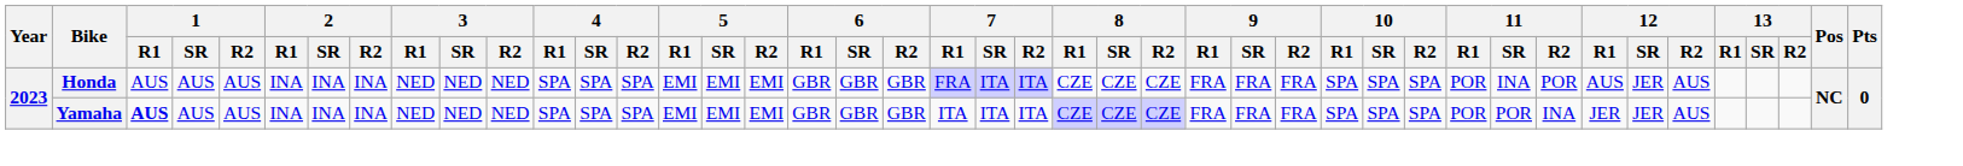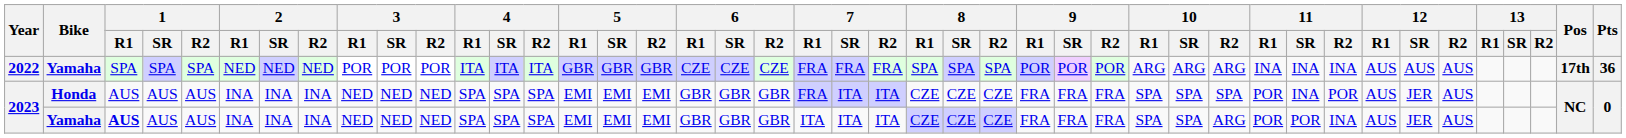 <table class="wikitable" style="text-align:center; font-size:90%">
 <tr>
 <th valign="middle" rowspan=2>Year</th>
 <th valign="middle" rowspan=2>Bike</th>
 <th colspan=3>1</th>
 <th colspan=3>2</th>
 <th colspan=3>3</th>
 <th colspan=3>4</th>
 <th colspan=3>5</th>
 <th colspan=3>6</th>
 <th colspan=3>7</th>
 <th colspan=3>8</th>
 <th colspan=3>9</th>
 <th colspan=3>10</th>
 <th colspan=3>11</th>
 <th colspan=3>12</th>
 <th colspan=3>13</th>
 <th rowspan=2>Pos</th>
 <th rowspan=2>Pts</th>
 </tr>
 <tr>
 <th>R1</th>
 <th>SR</th>
 <th>R2</th>
 <th>R1</th>
 <th>SR</th>
 <th>R2</th>
 <th>R1</th>
 <th>SR</th>
 <th>R2</th>
 <th>R1</th>
 <th>SR</th>
 <th>R2</th>
 <th>R1</th>
 <th>SR</th>
 <th>R2</th>
 <th>R1</th>
 <th>SR</th>
 <th>R2</th>
 <th>R1</th>
 <th>SR</th>
 <th>R2</th>
 <th>R1</th>
 <th>SR</th>
 <th>R2</th>
 <th>R1</th>
 <th>SR</th>
 <th>R2</th>
 <th>R1</th>
 <th>SR</th>
 <th>R2</th>
 <th>R1</th>
 <th>SR</th>
 <th>R2</th>
 <th>R1</th>
 <th>SR</th>
 <th>R2</th>
 <th>R1</th>
 <th>SR</th>
 <th>R2</th>
+</tr>
+<tr>
+<th><a href='#'>2022</a></th>
+<th><a href='#'>Yamaha</a></th>
+<td style="background:#dfffdf;"><a href='#'>SPA</a><br></td>
+<td style="background:#cfcfff;"><a href='#'>SPA</a><br></td>
+<td style="background:#dfffdf;"><a href='#'>SPA</a><br></td>
+<td style="background:#dfffdf;"><a href='#'>NED</a><br></td>
+<td style="background:#cfcfff;"><a href='#'>NED</a><br></td>
+<td style="background:#dfffdf;"><a href='#'>NED</a><br></td>
+<td style="background:#ffffff;"><a href='#'>POR</a><br></td>
+<td style="background:#ffffff;"><a href='#'>POR</a><br></td>
+<td style="background:#ffffff;"><a href='#'>POR</a><br></td>
+<td style="background:#dfffdf;"><a href='#'>ITA</a><br></td>
+<td style="background:#cfcfff;"><a href='#'>ITA</a><br></td>
+<td style="background:#dfffdf;"><a href='#'>ITA</a><br></td>
+<td style="background:#cfcfff;"><a href='#'>GBR</a><br></td>
+<td style="background:#cfcfff;"><a href='#'>GBR</a><br></td>
+<td style="background:#cfcfff;"><a href='#'>GBR</a><br></td>
+<td style="background:#cfcfff;"><a href='#'>CZE</a><br></td>
+<td style="background:#cfcfff;"><a href='#'>CZE</a><br></td>
+<td style="background:#dfffdf;"><a href='#'>CZE</a><br></td>
+<td style="background:#cfcfff;"><a href='#'>FRA</a><br></td>
+<td style="background:#cfcfff;"><a href='#'>FRA</a><br></td>
+<td style="background:#dfffdf;"><a href='#'>FRA</a><br></td>
+<td style="background:#dfffdf;"><a href='#'>SPA</a><br></td>
+<td style="background:#cfcfff;"><a href='#'>SPA</a><br></td>
+<td style="background:#dfffdf;"><a href='#'>SPA</a><br></td>
+<td style="background:#cfcfff;"><a href='#'>POR</a><br></td>
+<td style="background:#efcfff;"><a href='#'>POR</a><br></td>
+<td style="background:#dfffdf;"><a href='#'>POR</a><br></td>
+<td style="background:#;"><a href='#'>ARG</a><br></td>
+<td style="background:#;"><a href='#'>ARG</a><br></td>
+<td style="background:#;"><a href='#'>ARG</a><br></td>
+<td style="background:#;"><a href='#'>INA</a><br></td>
+<td style="background:#;"><a href='#'>INA</a><br></td>
+<td style="background:#;"><a href='#'>INA</a><br></td>
+<td style="background:#;"><a href='#'>AUS</a><br></td>
+<td style="background:#;"><a href='#'>AUS</a><br></td>
+<td style="background:#;"><a href='#'>AUS</a><br></td>
+<td></td>
+<td></td>
+<td></td>
+<th>17th</th>
+<th>36</th>
 </tr>
 <tr>
 <th rowspan=2><a href='#'>2023</a></th>
 <th><a href='#'>Honda</a></th>
 <td style="background:#;"><a href='#'>AUS</a><br></td>
 <td style="background:#;"><a href='#'>AUS</a><br></td>
 <td style="background:#;"><a href='#'>AUS</a><br></td>
 <td style="background:#;"><a href='#'>INA</a><br></td>
 <td style="background:#;"><a href='#'>INA</a><br></td>
 <td style="background:#;"><a href='#'>INA</a><br></td>
 <td style="background:#;"><a href='#'>NED</a><br></td>
 <td style="background:#;"><a href='#'>NED</a><br></td>
 <td style="background:#;"><a href='#'>NED</a><br></td>
 <td style="background:#;"><a href='#'>SPA</a><br></td>
 <td style="background:#;"><a href='#'>SPA</a><br></td>
 <td style="background:#;"><a href='#'>SPA</a><br></td>
 <td style="background:#;"><a href='#'>EMI</a><br></td>
 <td style="background:#;"><a href='#'>EMI</a><br></td>
 <td style="background:#;"><a href='#'>EMI</a><br></td>
 <td style="background:#;"><a href='#'>GBR</a><br></td>
 <td style="background:#;"><a href='#'>GBR</a><br></td>
 <td style="background:#;"><a href='#'>GBR</a><br></td>
 <td style="background:#cfcfff;"><a href='#'>FRA</a><br></td>
 <td style="background:#cfcfff;"><a href='#'>ITA</a><br></td>
 <td style="background:#cfcfff;"><a href='#'>ITA</a><br></td>
 <td style="background:#;"><a href='#'>CZE</a><br></td>
 <td style="background:#;"><a href='#'>CZE</a><br></td>
 <td style="background:#;"><a href='#'>CZE</a><br></td>
 <td style="background:#;"><a href='#'>FRA</a><br></td>
 <td style="background:#;"><a href='#'>FRA</a><br></td>
 <td style="background:#;"><a href='#'>FRA</a><br></td>
 <td style="background:#;"><a href='#'>SPA</a><br></td>
 <td style="background:#;"><a href='#'>SPA</a><br></td>
 <td style="background:#;"><a href='#'>SPA</a><br></td>
 <td style="background:#;"><a href='#'>POR</a><br></td>
 <td style="background:#;"><a href='#'>INA</a><br></td>
 <td style="background:#;"><a href='#'>POR</a><br></td>
 <td style="background:#;"><a href='#'>AUS</a><br></td>
 <td style="background:#;"><a href='#'>JER</a><br></td>
 <td style="background:#;"><a href='#'>AUS</a><br></td>
 <td></td>
 <td></td>
 <td></td>
 <th rowspan=2>NC</th>
 <th rowspan=2>0</th>
 </tr>
 <tr>
 <th><a href='#'>Yamaha</a></th>
 <td style="background:#;"><strong><a href='#'>AUS</a><br></strong></td>
 <td style="background:#;"><a href='#'>AUS</a><br></td>
 <td style="background:#;"><a href='#'>AUS</a><br></td>
 <td style="background:#;"><a href='#'>INA</a><br></td>
 <td style="background:#;"><a href='#'>INA</a><br></td>
 <td style="background:#;"><a href='#'>INA</a><br></td>
 <td style="background:#;"><a href='#'>NED</a><br></td>
 <td style="background:#;"><a href='#'>NED</a><br></td>
 <td style="background:#;"><a href='#'>NED</a><br></td>
 <td style="background:#;"><a href='#'>SPA</a><br></td>
 <td style="background:#;"><a href='#'>SPA</a><br></td>
 <td style="background:#;"><a href='#'>SPA</a><br></td>
 <td style="background:#;"><a href='#'>EMI</a><br></td>
 <td style="background:#;"><a href='#'>EMI</a><br></td>
 <td style="background:#;"><a href='#'>EMI</a><br></td>
 <td style="background:#;"><a href='#'>GBR</a><br></td>
 <td style="background:#;"><a href='#'>GBR</a><br></td>
 <td style="background:#;"><a href='#'>GBR</a><br></td>
 <td style="background:#;"><a href='#'>ITA</a><br></td>
 <td style="background:#;"><a href='#'>ITA</a><br></td>
 <td style="background:#;"><a href='#'>ITA</a><br></td>
 <td style="background:#CFCFFF;"><a href='#'>CZE</a><br></td>
 <td style="background:#CFCFFF;"><a href='#'>CZE</a><br></td>
 <td style="background:#cfcfff;"><a href='#'>CZE</a><br></td>
 <td style="background:#;"><a href='#'>FRA</a><br></td>
 <td style="background:#;"><a href='#'>FRA</a><br></td>
 <td style="background:#;"><a href='#'>FRA</a><br></td>
 <td style="background:#;"><a href='#'>SPA</a><br></td>
 <td style="background:#;"><a href='#'>SPA</a><br></td>
-<td style="background:#;"><a href='#'>SPA</a><br></td>
+<td style="background:#;"><a href='#'>ARG</a><br></td>
 <td style="background:#;"><a href='#'>POR</a><br></td>
 <td style="background:#;"><a href='#'>POR</a><br></td>
 <td style="background:#;"><a href='#'>INA</a><br></td>
-<td style="background:#;"><a href='#'>JER</a><br></td>
+<td style="background:#;"><a href='#'>AUS</a><br></td>
 <td style="background:#;"><a href='#'>JER</a><br></td>
 <td style="background:#;"><a href='#'>AUS</a><br></td>
 <td></td>
 <td></td>
 <td></td>
 </tr>
 </table>
